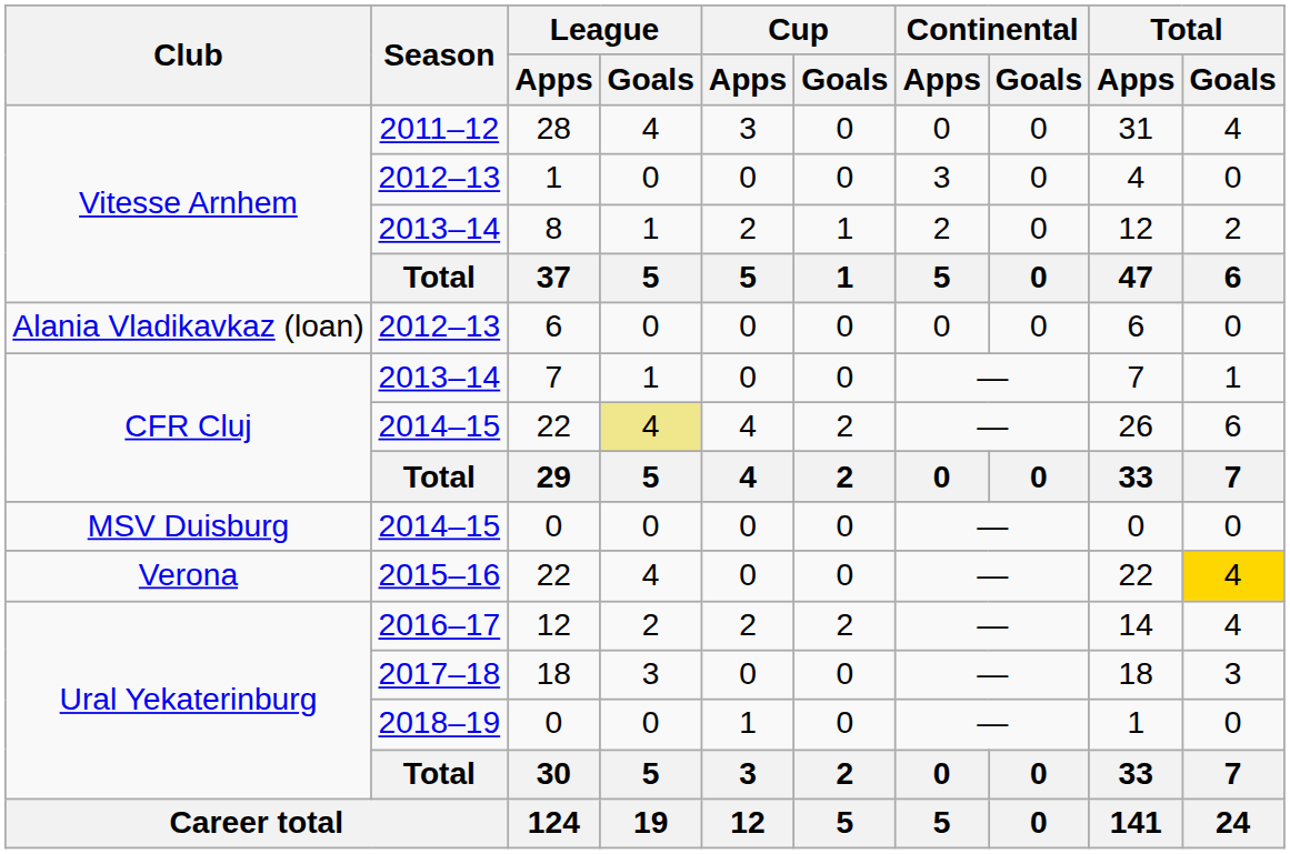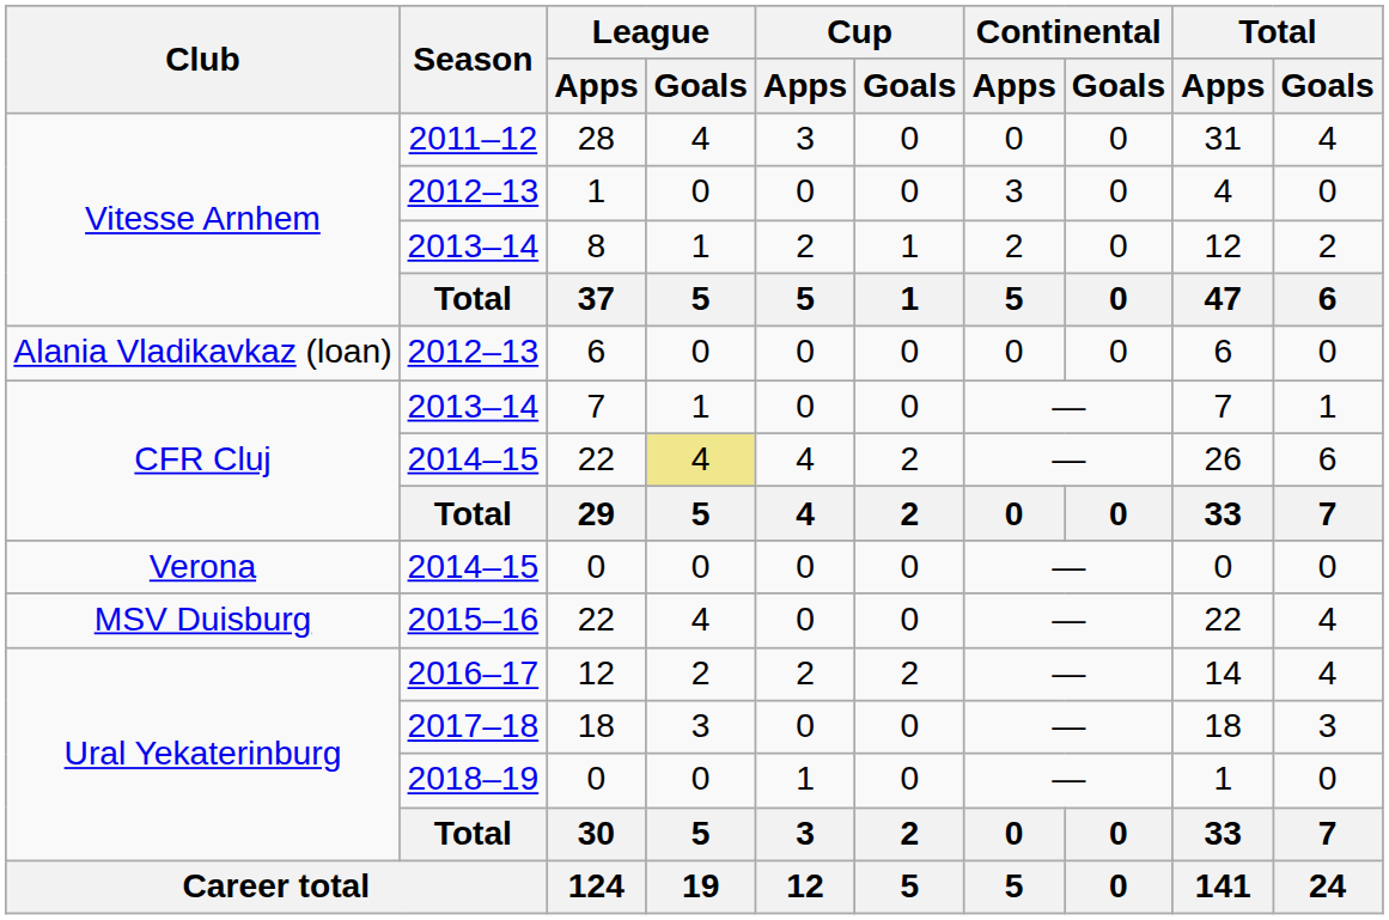 <table class="wikitable" style="text-align:center">
 <tr>
 <th rowspan="2">Club</th>
 <th rowspan="2">Season</th>
 <th colspan="2">League</th>
 <th colspan="2">Cup</th>
 <th colspan="2">Continental</th>
 <th colspan="2">Total</th>
 </tr>
 <tr>
 <th>Apps</th>
 <th>Goals</th>
 <th>Apps</th>
 <th>Goals</th>
 <th>Apps</th>
 <th>Goals</th>
 <th>Apps</th>
 <th>Goals</th>
 </tr>
 <tr>
 <td rowspan="4"><a href='#'>Vitesse Arnhem</a></td>
 <td><a href='#'>2011–12</a></td>
 <td>28</td>
 <td>4</td>
 <td>3</td>
 <td>0</td>
 <td>0</td>
 <td>0</td>
 <td>31</td>
 <td>4</td>
 </tr>
 <tr>
 <td><a href='#'>2012–13</a></td>
 <td>1</td>
 <td>0</td>
 <td>0</td>
 <td>0</td>
 <td>3</td>
 <td>0</td>
 <td>4</td>
 <td>0</td>
 </tr>
 <tr>
 <td><a href='#'>2013–14</a></td>
 <td>8</td>
 <td>1</td>
 <td>2</td>
 <td>1</td>
 <td>2</td>
 <td>0</td>
 <td>12</td>
 <td>2</td>
 </tr>
 <tr>
 <th>Total</th>
 <th>37</th>
 <th>5</th>
 <th>5</th>
 <th>1</th>
 <th>5</th>
 <th>0</th>
 <th>47</th>
 <th>6</th>
 </tr>
 <tr>
 <td><a href='#'>Alania Vladikavkaz</a> (loan)</td>
 <td><a href='#'>2012–13</a></td>
 <td>6</td>
 <td>0</td>
 <td>0</td>
 <td>0</td>
 <td>0</td>
 <td>0</td>
 <td>6</td>
 <td>0</td>
 </tr>
 <tr>
 <td rowspan="3"><a href='#'>CFR Cluj</a></td>
 <td><a href='#'>2013–14</a></td>
 <td>7</td>
 <td>1</td>
 <td>0</td>
 <td>0</td>
 <td colspan="2">—</td>
 <td>7</td>
 <td>1</td>
 </tr>
 <tr>
 <td><a href='#'>2014–15</a></td>
 <td>22</td>
 <td style="background: khaki;">4</td>
 <td>4</td>
 <td>2</td>
 <td colspan="2">—</td>
 <td>26</td>
 <td>6</td>
 </tr>
 <tr>
 <th>Total</th>
 <th>29</th>
 <th>5</th>
 <th>4</th>
 <th>2</th>
 <th>0</th>
 <th>0</th>
 <th>33</th>
 <th>7</th>
 </tr>
 <tr>
-<td><a href='#'>MSV Duisburg</a></td>
+<td><a href='#'>Verona</a></td>
 <td><a href='#'>2014–15</a></td>
 <td>0</td>
 <td>0</td>
 <td>0</td>
 <td>0</td>
 <td colspan="2">—</td>
 <td>0</td>
 <td>0</td>
 </tr>
 <tr>
-<td><a href='#'>Verona</a></td>
+<td><a href='#'>MSV Duisburg</a></td>
 <td><a href='#'>2015–16</a></td>
 <td>22</td>
 <td>4</td>
 <td>0</td>
 <td>0</td>
 <td colspan="2">—</td>
 <td>22</td>
-<td style="background: gold;">4</td>
+<td>4</td>
 </tr>
 <tr>
 <td rowspan="4"><a href='#'>Ural Yekaterinburg</a></td>
 <td><a href='#'>2016–17</a></td>
 <td>12</td>
 <td>2</td>
 <td>2</td>
 <td>2</td>
 <td colspan="2">—</td>
 <td>14</td>
 <td>4</td>
 </tr>
 <tr>
 <td><a href='#'>2017–18</a></td>
 <td>18</td>
 <td>3</td>
 <td>0</td>
 <td>0</td>
 <td colspan="2">—</td>
 <td>18</td>
 <td>3</td>
 </tr>
 <tr>
 <td><a href='#'>2018–19</a></td>
 <td>0</td>
 <td>0</td>
 <td>1</td>
 <td>0</td>
 <td colspan="2">—</td>
 <td>1</td>
 <td>0</td>
 </tr>
 <tr>
 <th>Total</th>
 <th>30</th>
 <th>5</th>
 <th>3</th>
 <th>2</th>
 <th>0</th>
 <th>0</th>
 <th>33</th>
 <th>7</th>
 </tr>
 <tr>
 <th colspan="2">Career total</th>
 <th>124</th>
 <th>19</th>
 <th>12</th>
 <th>5</th>
 <th>5</th>
 <th>0</th>
 <th>141</th>
 <th>24</th>
 </tr>
 </table>
